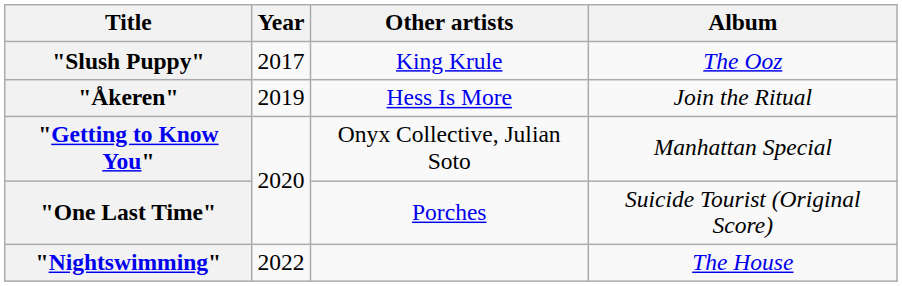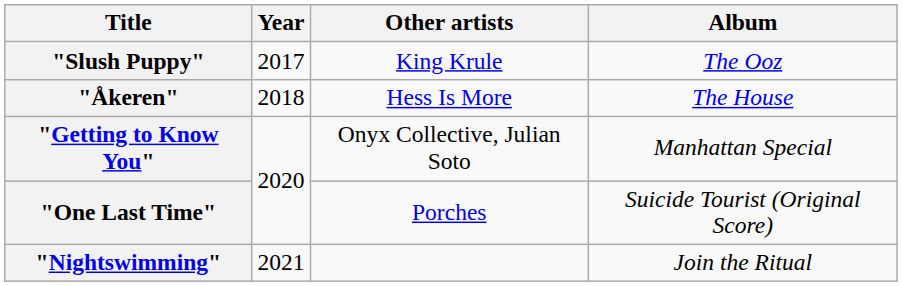 <table class="wikitable sortable plainrowheaders" style="text-align: center;">
 <tr>
 <th scope="col">Title</th>
 <th scope="col">Year</th>
 <th scope="col">Other artists</th>
 <th scope="col">Album</th>
 </tr>
 <tr>
 <th scope="row">"Slush Puppy"</th>
 <td>2017</td>
 <td><a href='#'>King Krule</a></td>
 <td><em><a href='#'>The Ooz</a></em></td>
 </tr>
 <tr>
 <th scope="row">"Åkeren"</th>
-<td>2019</td>
+<td>2018</td>
 <td><a href='#'>Hess Is More</a></td>
-<td><em>Join the Ritual</em></td>
+<td><em><a href='#'>The House</a></em></td>
 </tr>
 <tr>
 <th scope="row">"<a href='#'>Getting to Know You</a>"</th>
 <td rowspan="2">2020</td>
 <td>Onyx Collective, Julian Soto</td>
 <td><em>Manhattan Special</em></td>
 </tr>
 <tr>
 <th scope="row">"One Last Time"</th>
 <td><a href='#'>Porches</a></td>
 <td><em>Suicide Tourist (Original Score)</em></td>
 </tr>
 <tr>
 <th scope="row">"<a href='#'>Nightswimming</a>"</th>
-<td rowspan="1">2022</td>
+<td rowspan="1">2021</td>
 <td></td>
-<td><em><a href='#'>The House</a></em></td>
+<td><em>Join the Ritual</em></td>
 </tr>
 </table>
